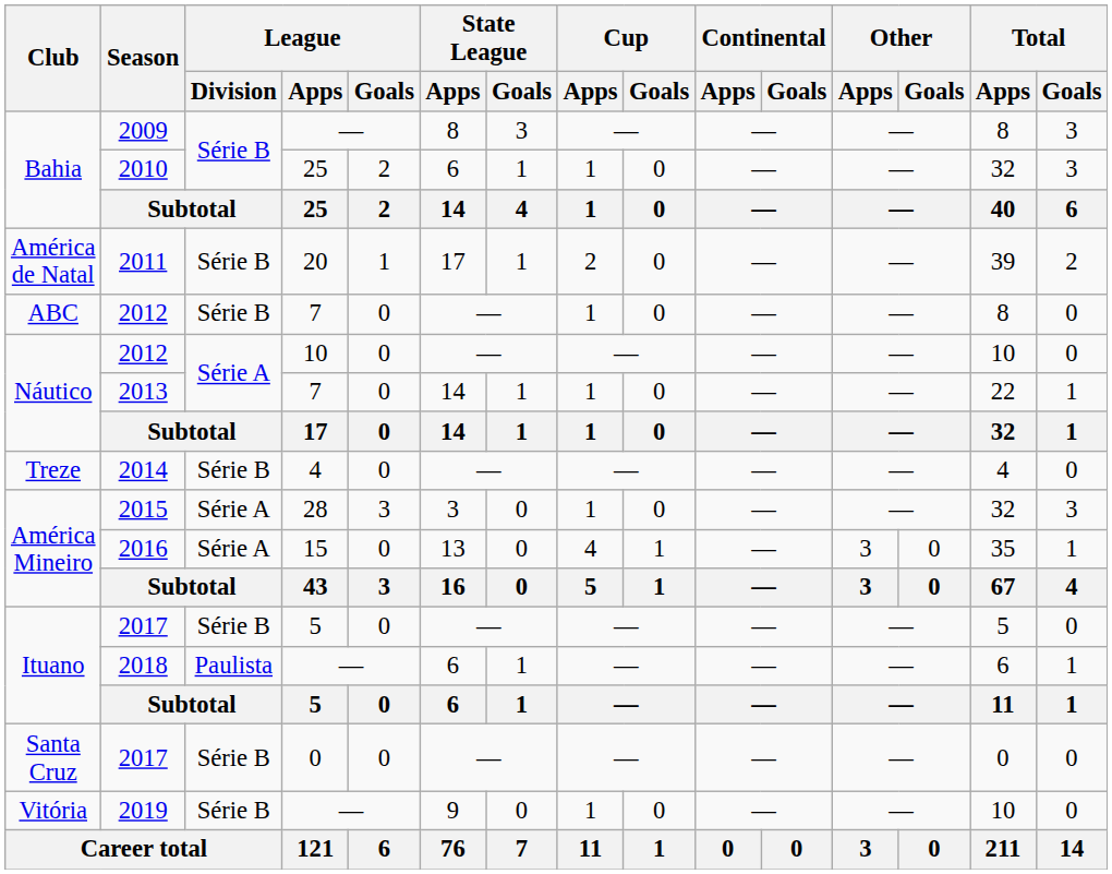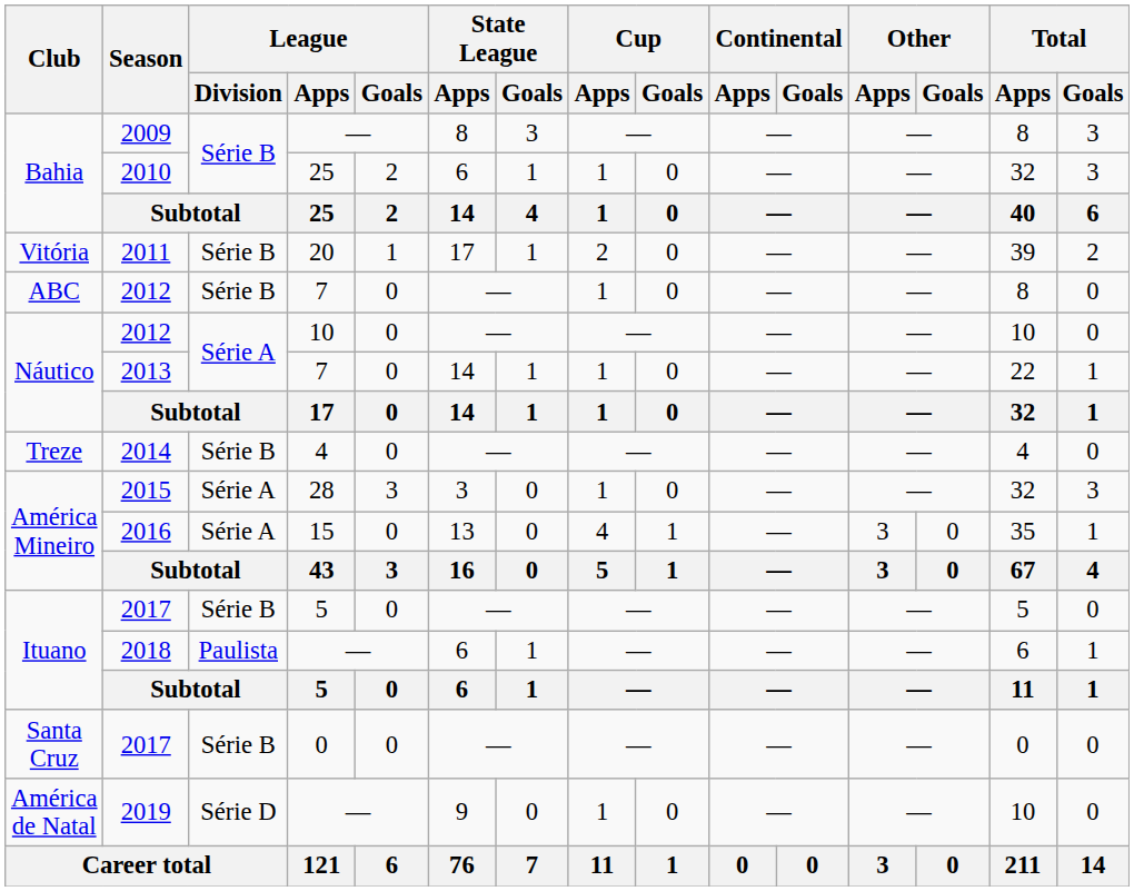 <table class="wikitable" style="text-align: center;">
 <tr>
 <th rowspan="2">Club</th>
 <th rowspan="2">Season</th>
 <th colspan="3">League</th>
 <th colspan="2">State League</th>
 <th colspan="2">Cup</th>
 <th colspan="2">Continental</th>
 <th colspan="2">Other</th>
 <th colspan="2">Total</th>
 </tr>
 <tr>
 <th>Division</th>
 <th>Apps</th>
 <th>Goals</th>
 <th>Apps</th>
 <th>Goals</th>
 <th>Apps</th>
 <th>Goals</th>
 <th>Apps</th>
 <th>Goals</th>
 <th>Apps</th>
 <th>Goals</th>
 <th>Apps</th>
 <th>Goals</th>
 </tr>
 <tr>
 <td rowspan=3 align="center"><a href='#'>Bahia</a></td>
 <td><a href='#'>2009</a></td>
 <td rowspan=2><a href='#'>Série B</a></td>
 <td colspan="2">—</td>
 <td>8</td>
 <td>3</td>
 <td colspan="2">—</td>
 <td colspan="2">—</td>
 <td colspan="2">—</td>
 <td>8</td>
 <td>3</td>
 </tr>
 <tr>
 <td><a href='#'>2010</a></td>
 <td>25</td>
 <td>2</td>
 <td>6</td>
 <td>1</td>
 <td>1</td>
 <td>0</td>
 <td colspan="2">—</td>
 <td colspan="2">—</td>
 <td>32</td>
 <td>3</td>
 </tr>
 <tr>
 <th colspan="2">Subtotal</th>
 <th>25</th>
 <th>2</th>
 <th>14</th>
 <th>4</th>
 <th>1</th>
 <th>0</th>
 <th colspan="2">—</th>
 <th colspan="2">—</th>
 <th>40</th>
 <th>6</th>
 </tr>
 <tr>
-<td align="center"><a href='#'>América de Natal</a></td>
+<td align="center"><a href='#'>Vitória</a></td>
 <td><a href='#'>2011</a></td>
 <td>Série B</td>
 <td>20</td>
 <td>1</td>
 <td>17</td>
 <td>1</td>
 <td>2</td>
 <td>0</td>
 <td colspan="2">—</td>
 <td colspan="2">—</td>
 <td>39</td>
 <td>2</td>
 </tr>
 <tr>
 <td align="center"><a href='#'>ABC</a></td>
 <td><a href='#'>2012</a></td>
 <td>Série B</td>
 <td>7</td>
 <td>0</td>
 <td colspan="2">—</td>
 <td>1</td>
 <td>0</td>
 <td colspan="2">—</td>
 <td colspan="2">—</td>
 <td>8</td>
 <td>0</td>
 </tr>
 <tr>
 <td rowspan=3 align="center"><a href='#'>Náutico</a></td>
 <td><a href='#'>2012</a></td>
 <td rowspan=2><a href='#'>Série A</a></td>
 <td>10</td>
 <td>0</td>
 <td colspan="2">—</td>
 <td colspan="2">—</td>
 <td colspan="2">—</td>
 <td colspan="2">—</td>
 <td>10</td>
 <td>0</td>
 </tr>
 <tr>
 <td><a href='#'>2013</a></td>
 <td>7</td>
 <td>0</td>
 <td>14</td>
 <td>1</td>
 <td>1</td>
 <td>0</td>
 <td colspan="2">—</td>
 <td colspan="2">—</td>
 <td>22</td>
 <td>1</td>
 </tr>
 <tr>
 <th colspan="2">Subtotal</th>
 <th>17</th>
 <th>0</th>
 <th>14</th>
 <th>1</th>
 <th>1</th>
 <th>0</th>
 <th colspan="2">—</th>
 <th colspan="2">—</th>
 <th>32</th>
 <th>1</th>
 </tr>
 <tr>
 <td align="center"><a href='#'>Treze</a></td>
 <td><a href='#'>2014</a></td>
 <td>Série B</td>
 <td>4</td>
 <td>0</td>
 <td colspan="2">—</td>
 <td colspan="2">—</td>
 <td colspan="2">—</td>
 <td colspan="2">—</td>
 <td>4</td>
 <td>0</td>
 </tr>
 <tr>
 <td rowspan=3 align="center"><a href='#'>América Mineiro</a></td>
 <td><a href='#'>2015</a></td>
 <td>Série A</td>
 <td>28</td>
 <td>3</td>
 <td>3</td>
 <td>0</td>
 <td>1</td>
 <td>0</td>
 <td colspan="2">—</td>
 <td colspan="2">—</td>
 <td>32</td>
 <td>3</td>
 </tr>
 <tr>
 <td><a href='#'>2016</a></td>
 <td>Série A</td>
 <td>15</td>
 <td>0</td>
 <td>13</td>
 <td>0</td>
 <td>4</td>
 <td>1</td>
 <td colspan="2">—</td>
 <td>3</td>
 <td>0</td>
 <td>35</td>
 <td>1</td>
 </tr>
 <tr>
 <th colspan="2">Subtotal</th>
 <th>43</th>
 <th>3</th>
 <th>16</th>
 <th>0</th>
 <th>5</th>
 <th>1</th>
 <th colspan="2">—</th>
 <th>3</th>
 <th>0</th>
 <th>67</th>
 <th>4</th>
 </tr>
 <tr>
 <td rowspan=3 align="center"><a href='#'>Ituano</a></td>
 <td><a href='#'>2017</a></td>
 <td>Série B</td>
 <td>5</td>
 <td>0</td>
 <td colspan="2">—</td>
 <td colspan="2">—</td>
 <td colspan="2">—</td>
 <td colspan="2">—</td>
 <td>5</td>
 <td>0</td>
 </tr>
 <tr>
 <td><a href='#'>2018</a></td>
 <td><a href='#'>Paulista</a></td>
 <td colspan="2">—</td>
 <td>6</td>
 <td>1</td>
 <td colspan="2">—</td>
 <td colspan="2">—</td>
 <td colspan="2">—</td>
 <td>6</td>
 <td>1</td>
 </tr>
 <tr>
 <th colspan="2">Subtotal</th>
 <th>5</th>
 <th>0</th>
 <th>6</th>
 <th>1</th>
 <th colspan="2">—</th>
 <th colspan="2">—</th>
 <th colspan="2">—</th>
 <th>11</th>
 <th>1</th>
 </tr>
 <tr>
 <td align="center"><a href='#'>Santa Cruz</a></td>
 <td><a href='#'>2017</a></td>
 <td>Série B</td>
 <td>0</td>
 <td>0</td>
 <td colspan="2">—</td>
 <td colspan="2">—</td>
 <td colspan="2">—</td>
 <td colspan="2">—</td>
 <td>0</td>
 <td>0</td>
 </tr>
 <tr>
-<td align="center"><a href='#'>Vitória</a></td>
+<td align="center"><a href='#'>América de Natal</a></td>
 <td><a href='#'>2019</a></td>
-<td>Série B</td>
+<td>Série D</td>
 <td colspan="2">—</td>
 <td>9</td>
 <td>0</td>
 <td>1</td>
 <td>0</td>
 <td colspan="2">—</td>
 <td colspan="2">—</td>
 <td>10</td>
 <td>0</td>
 </tr>
 <tr>
 <th colspan="3"><strong>Career total</strong></th>
 <th>121</th>
 <th>6</th>
 <th>76</th>
 <th>7</th>
 <th>11</th>
 <th>1</th>
 <th>0</th>
 <th>0</th>
 <th>3</th>
 <th>0</th>
 <th>211</th>
 <th>14</th>
 </tr>
 </table>
